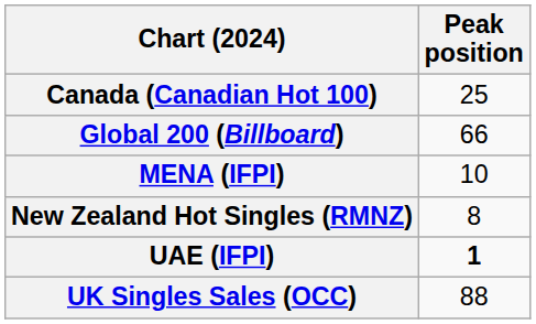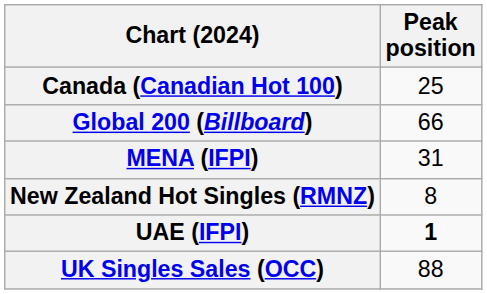 <table class="wikitable sortable plainrowheaders" style="text-align:center">
 <tr>
 <th scope="col">Chart (2024)</th>
 <th scope="col">Peak<br>position</th>
 </tr>
 <tr>
 <th scope="row">Canada (<a href='#'>Canadian Hot 100</a>)</th>
 <td>25</td>
 </tr>
 <tr>
 <th scope="row"><a href='#'>Global 200</a> (<em><a href='#'>Billboard</a></em>)</th>
 <td>66</td>
 </tr>
 <tr>
 <th scope="row"><a href='#'>MENA</a> (<a href='#'>IFPI</a>)</th>
-<td>10</td>
+<td>31</td>
 </tr>
 <tr>
 <th scope="row">New Zealand Hot Singles (<a href='#'>RMNZ</a>)</th>
 <td>8</td>
 </tr>
 <tr>
 <th scope="row">UAE (<a href='#'>IFPI</a>)</th>
 <td><strong>1</strong></td>
 </tr>
 <tr>
 <th scope="row"><a href='#'>UK Singles Sales</a> (<a href='#'>OCC</a>)</th>
 <td>88</td>
 </tr>
 </table>
